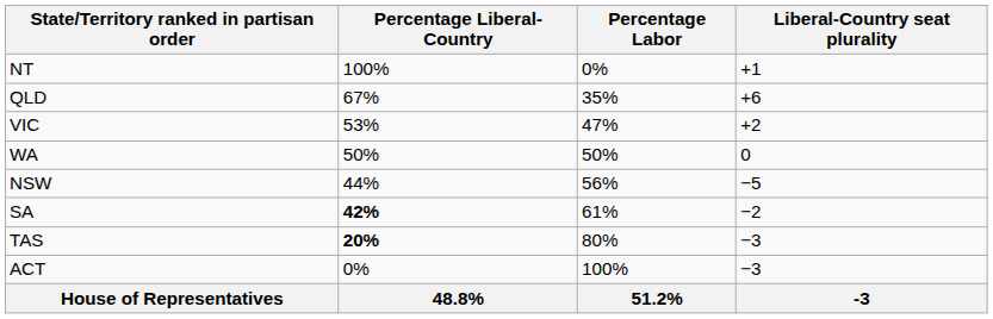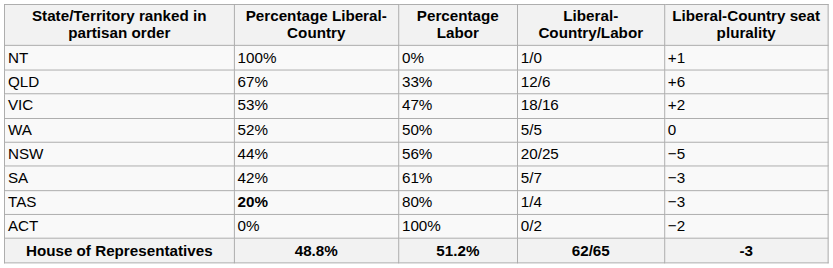 <table class="wikitable sortable mw-collapsible">
 <tr>
 <th>State/Territory ranked in partisan order</th>
 <th>Percentage Liberal-Country</th>
 <th>Percentage Labor</th>
+<th>Liberal-Country/Labor</th>
 <th>Liberal-Country seat plurality</th>
 </tr>
 <tr>
 <td>NT</td>
 <td>100%</td>
 <td>0%</td>
+<td>1/0</td>
 <td>+1</td>
 </tr>
 <tr>
 <td>QLD</td>
 <td>67%</td>
-<td>35%</td>
+<td>33%</td>
+<td>12/6</td>
 <td>+6</td>
 </tr>
 <tr>
 <td>VIC</td>
 <td>53%</td>
 <td>47%</td>
+<td>18/16</td>
 <td>+2</td>
 </tr>
 <tr>
 <td>WA</td>
+<td>52%</td>
 <td>50%</td>
-<td>50%</td>
+<td>5/5</td>
 <td>0</td>
 </tr>
 <tr>
 <td>NSW</td>
 <td>44%</td>
 <td>56%</td>
+<td>20/25</td>
 <td>−5</td>
 </tr>
 <tr>
 <td>SA</td>
-<td><strong>42%</strong></td>
+<td>42%</td>
 <td>61%</td>
-<td>−2</td>
+<td>5/7</td>
+<td>−3</td>
 </tr>
 <tr>
 <td>TAS</td>
 <td><strong>20%</strong></td>
 <td>80%</td>
+<td>1/4</td>
 <td>−3</td>
 </tr>
 <tr>
 <td>ACT</td>
 <td>0%</td>
 <td>100%</td>
-<td>−3</td>
+<td>0/2</td>
+<td>−2</td>
 </tr>
 <tr>
 <th>House of Representatives</th>
 <th>48.8%</th>
 <th>51.2%</th>
+<th>62/65</th>
 <th>-3</th>
 </tr>
 </table>
